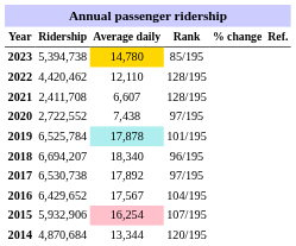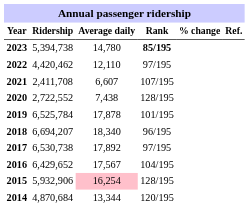 <table class="toccolours" cellpadding="4" cellspacing="0" style="text-align:right;">
 <tr>
 <th colspan="6"  style="background-color:#ccf; background-color:#ccf; font-size:110%; text-align:center;">Annual passenger ridership</th>
 </tr>
 <tr style="font-size:95%; text-align:center">
 <th style="border-bottom:1px solid black">Year</th>
 <th style="border-bottom:1px solid black">Ridership</th>
 <th style="border-bottom:1px solid black">Average daily</th>
 <th style="border-bottom:1px solid black">Rank</th>
 <th style="border-bottom:1px solid black">% change</th>
 <th style="border-bottom:1px solid black">Ref.</th>
 </tr>
 <tr style="text-align:center;">
 <td><strong>2023</strong></td>
 <td>5,394,738</td>
-<td style="background: gold;">14,780</td>
-<td>85/195</td>
+<td>14,780</td>
+<td><strong>85/195</strong></td>
 <td></td>
 <td></td>
 </tr>
 <tr style="text-align:center;">
 <td><strong>2022</strong></td>
 <td>4,420,462</td>
 <td>12,110</td>
-<td>128/195</td>
+<td>97/195</td>
 <td></td>
 <td></td>
 </tr>
 <tr style="text-align:center;">
 <td><strong>2021</strong></td>
 <td>2,411,708</td>
 <td>6,607</td>
-<td>128/195</td>
+<td>107/195</td>
 <td></td>
 <td></td>
 </tr>
 <tr style="text-align:center;">
 <td><strong>2020</strong></td>
 <td>2,722,552</td>
 <td>7,438</td>
-<td>97/195</td>
+<td>128/195</td>
 <td></td>
 <td></td>
 </tr>
 <tr style="text-align:center;">
 <td><strong>2019</strong></td>
 <td>6,525,784</td>
-<td style="background: paleturquoise;">17,878</td>
+<td>17,878</td>
 <td>101/195</td>
 <td></td>
 <td></td>
 </tr>
 <tr style="text-align:center;">
 <td><strong>2018</strong></td>
 <td>6,694,207</td>
 <td>18,340</td>
 <td>96/195</td>
 <td></td>
 <td></td>
 </tr>
 <tr style="text-align:center;">
 <td><strong>2017</strong></td>
 <td>6,530,738</td>
 <td>17,892</td>
 <td>97/195</td>
 <td></td>
 <td></td>
 </tr>
 <tr style="text-align:center;">
 <td><strong>2016</strong></td>
 <td>6,429,652</td>
 <td>17,567</td>
 <td>104/195</td>
 <td></td>
 <td></td>
 </tr>
 <tr style="text-align:center;">
 <td><strong>2015</strong></td>
 <td>5,932,906</td>
 <td style="background: pink;">16,254</td>
-<td>107/195</td>
+<td>128/195</td>
 <td></td>
 <td></td>
 </tr>
 <tr style="text-align:center;">
 <td><strong>2014</strong></td>
 <td>4,870,684</td>
 <td>13,344</td>
 <td>120/195</td>
 <td></td>
 <td></td>
 </tr>
 </table>
